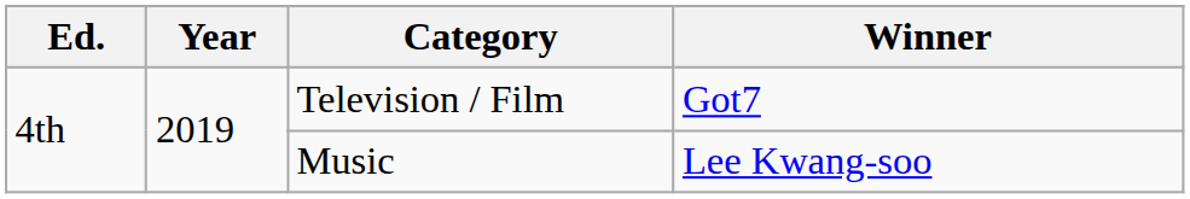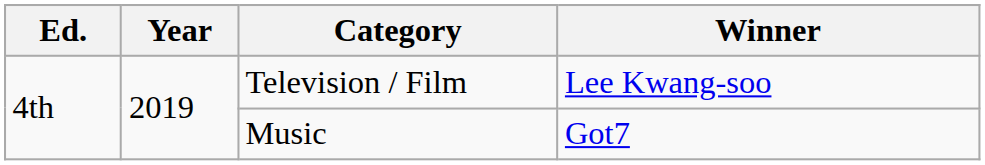 <table class="wikitable">
 <tr align=center>
 <th style="width:50px">Ed.</th>
 <th style="width:50px">Year</th>
 <th style="width:150px">Category</th>
 <th style="width:200px">Winner</th>
 </tr>
 <tr>
 <td rowspan="2">4th</td>
 <td rowspan="2">2019</td>
 <td>Television / Film</td>
-<td><a href='#'>Got7</a></td>
+<td><a href='#'>Lee Kwang-soo</a></td>
 </tr>
 <tr>
 <td>Music</td>
-<td><a href='#'>Lee Kwang-soo</a></td>
+<td><a href='#'>Got7</a></td>
 </tr>
 </table>
